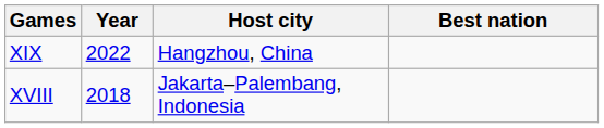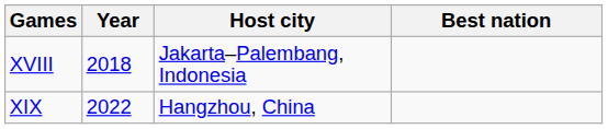 <table class=wikitable>
 <tr>
 <th width=50>Games</th>
 <th width=50>Year</th>
 <th width=180>Host city</th>
 <th width=160>Best nation</th>
 </tr>
 <tr>
+<td><a href='#'>XVIII</a></td>
+<td><a href='#'>2018</a></td>
+<td><a href='#'>Jakarta</a>–<a href='#'>Palembang</a>, <a href='#'>Indonesia</a></td>
+<td></td>
+</tr>
+<tr>
 <td><a href='#'>XIX</a></td>
 <td><a href='#'>2022</a></td>
 <td><a href='#'>Hangzhou</a>, <a href='#'>China</a></td>
 <td></td>
 </tr>
-<tr>
-<td><a href='#'>XVIII</a></td>
-<td><a href='#'>2018</a></td>
-<td><a href='#'>Jakarta</a>–<a href='#'>Palembang</a>, <a href='#'>Indonesia</a></td>
-<td></td>
-</tr>
 </table>
